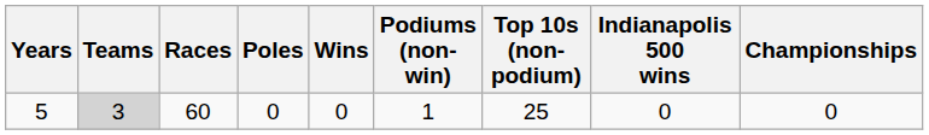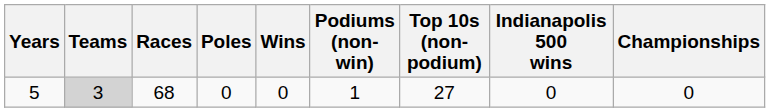 <table class="wikitable" style="text-align:center; font-size:95%">
 <tr>
 <th>Years</th>
 <th>Teams</th>
 <th>Races</th>
 <th>Poles</th>
 <th>Wins</th>
 <th>Podiums<br>(non-win)</th>
 <th>Top 10s<br>(non-podium)</th>
 <th>Indianapolis 500<br> wins</th>
 <th>Championships</th>
 </tr>
 <tr>
 <td>5</td>
 <td style="background: lightgrey;">3</td>
-<td>60</td>
+<td>68</td>
 <td>0</td>
 <td>0</td>
 <td>1</td>
-<td>25</td>
+<td>27</td>
 <td>0</td>
 <td>0</td>
 </tr>
 </table>
